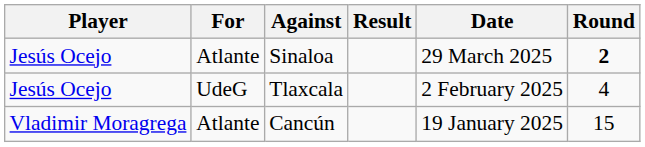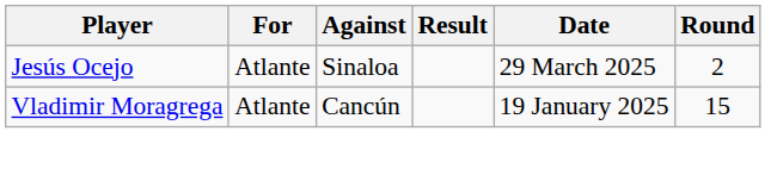 <table class="wikitable sortable">
 <tr>
 <th>Player</th>
 <th>For</th>
 <th>Against</th>
 <th>Result</th>
 <th>Date</th>
 <th>Round</th>
 </tr>
 <tr>
 <td> <a href='#'>Jesús Ocejo</a></td>
 <td>Atlante</td>
 <td>Sinaloa</td>
 <td align=center></td>
 <td>29 March 2025</td>
-<td align=center><strong>2</strong></td>
-</tr>
-<tr>
-<td> <a href='#'>Jesús Ocejo</a></td>
-<td>UdeG</td>
-<td>Tlaxcala</td>
-<td align=center></td>
-<td>2 February 2025</td>
-<td align=center>4</td>
+<td align=center>2</td>
 </tr>
 <tr>
 <td> <a href='#'>Vladimir Moragrega</a></td>
 <td>Atlante</td>
 <td>Cancún</td>
 <td align=center></td>
 <td>19 January 2025</td>
 <td align=center>15</td>
 </tr>
 </table>
